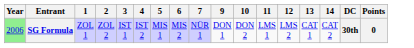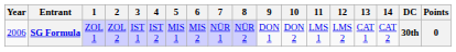 <table class="wikitable" style="text-align:center; font-size:85%">
 <tr>
 <th>Year</th>
 <th>Entrant</th>
 <th>1</th>
 <th>2</th>
 <th>3</th>
 <th>4</th>
 <th>5</th>
 <th>6</th>
 <th>7</th>
+<th>8</th>
 <th>9</th>
 <th>10</th>
 <th>11</th>
 <th>12</th>
 <th>13</th>
 <th>14</th>
 <th>DC</th>
 <th>Points</th>
 </tr>
 <tr>
-<td style="background: lightgreen;"><a href='#'>2006</a></td>
+<td><a href='#'>2006</a></td>
 <th nowrap><a href='#'>SG Formula</a></th>
 <td style="background:#cfcfff;"><a href='#'>ZOL<br>1</a><br></td>
 <td style="background:#cfcfff;"><a href='#'>ZOL<br>2</a><br></td>
 <td style="background:#cfcfff;"><a href='#'>IST<br>1</a><br></td>
 <td style="background:#cfcfff;"><a href='#'>IST<br>2</a><br></td>
 <td style="background:#cfcfff;"><a href='#'>MIS<br>1</a><br></td>
 <td style="background:#cfcfff;"><a href='#'>MIS<br>2</a><br></td>
 <td style="background:#cfcfff;"><a href='#'>NÜR<br>1</a><br></td>
+<td style="background:#cfcfff;"><a href='#'>NÜR<br>2</a><br></td>
 <td style="background:#;"><a href='#'>DON<br>1</a><br></td>
 <td style="background:#;"><a href='#'>DON<br>2</a><br></td>
 <td style="background:#;"><a href='#'>LMS<br>1</a><br></td>
 <td style="background:#;"><a href='#'>LMS<br>2</a><br></td>
 <td style="background:#;"><a href='#'>CAT<br>1</a><br></td>
 <td style="background:#;"><a href='#'>CAT<br>2</a><br></td>
 <th>30th</th>
 <th>0</th>
 </tr>
 </table>
